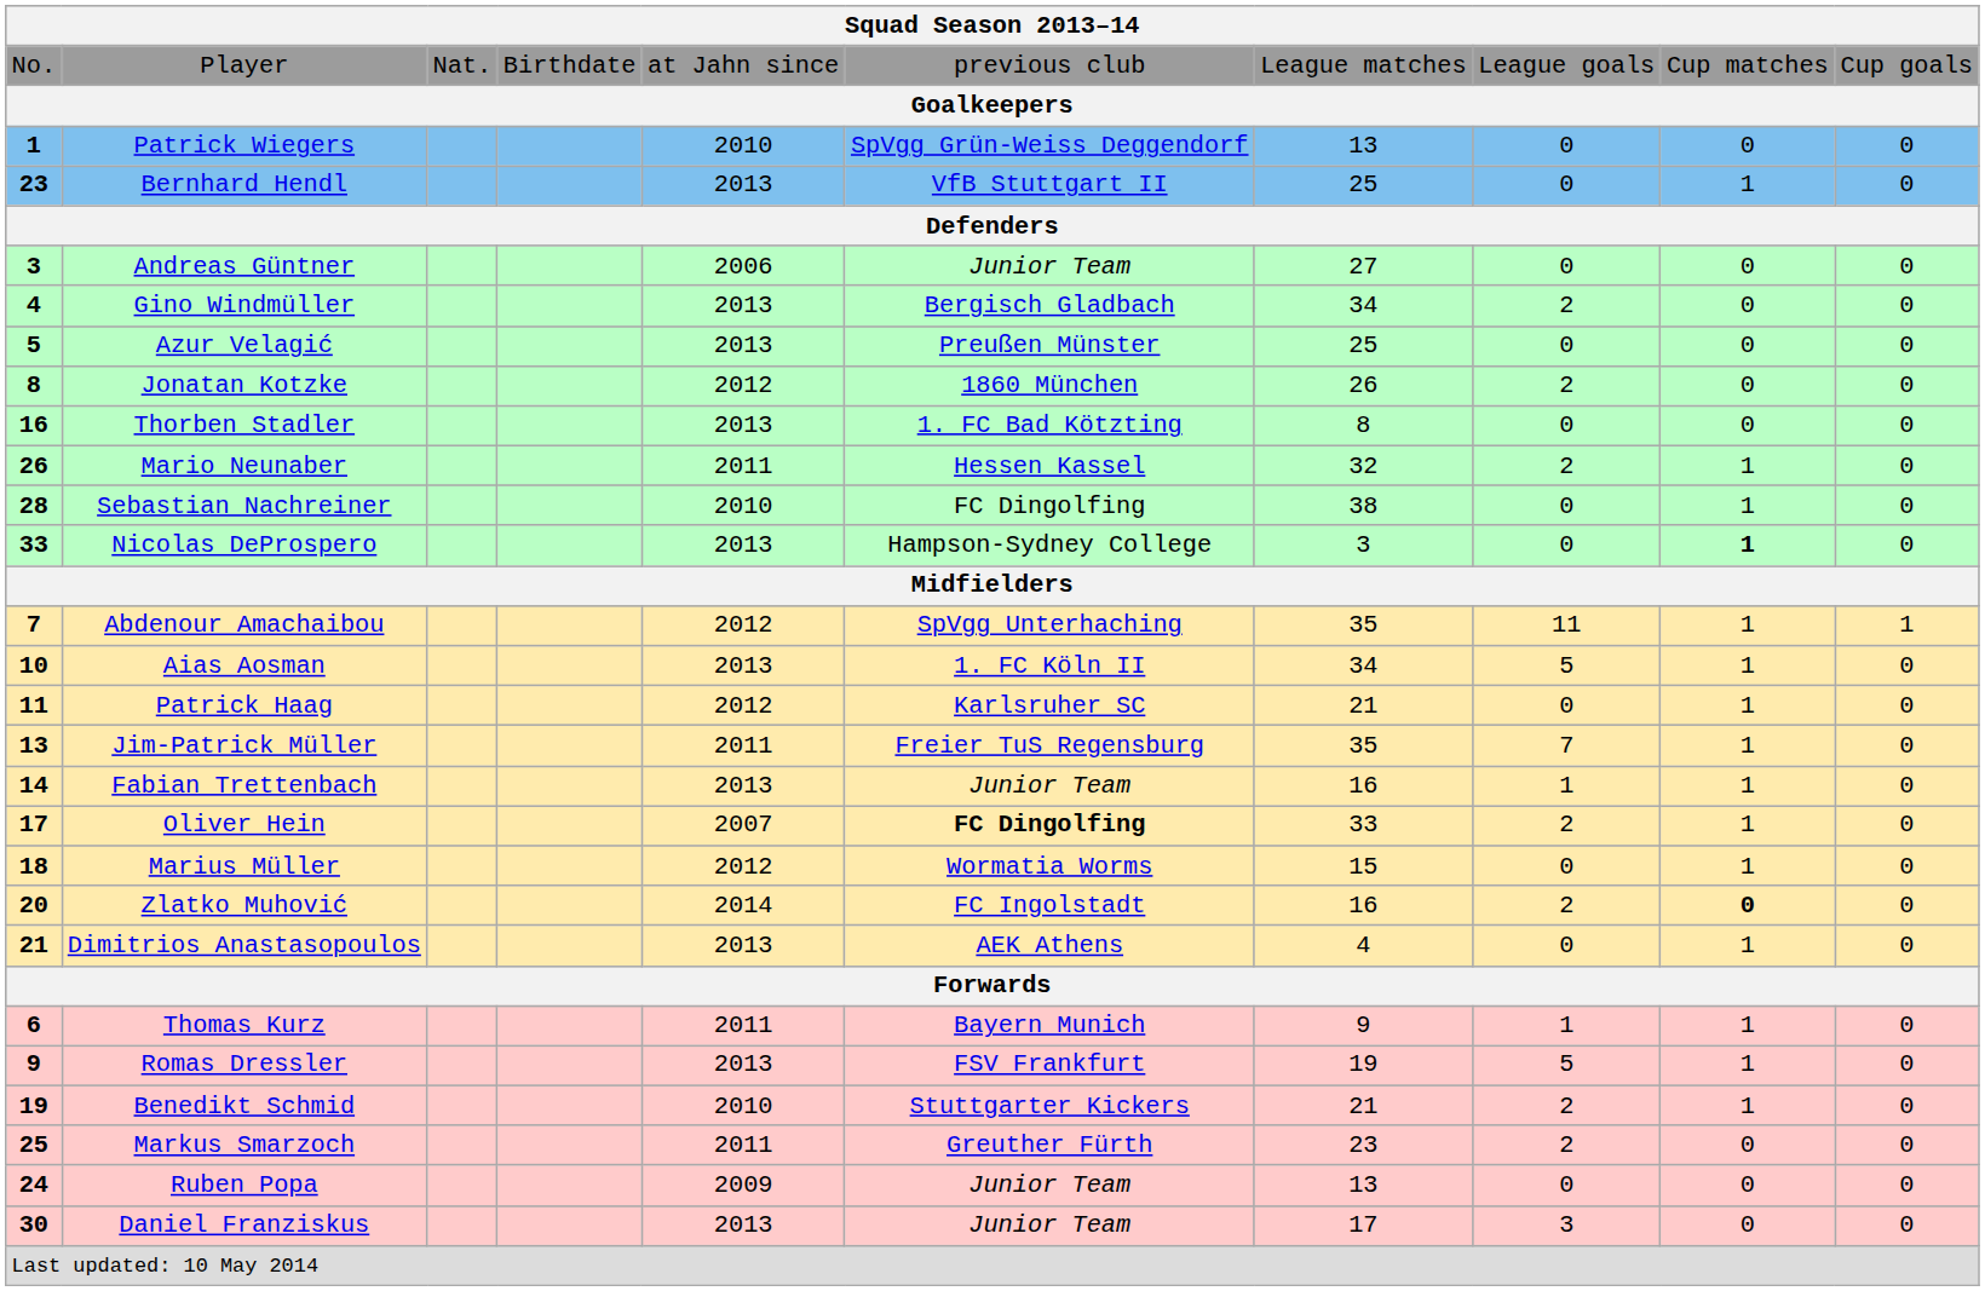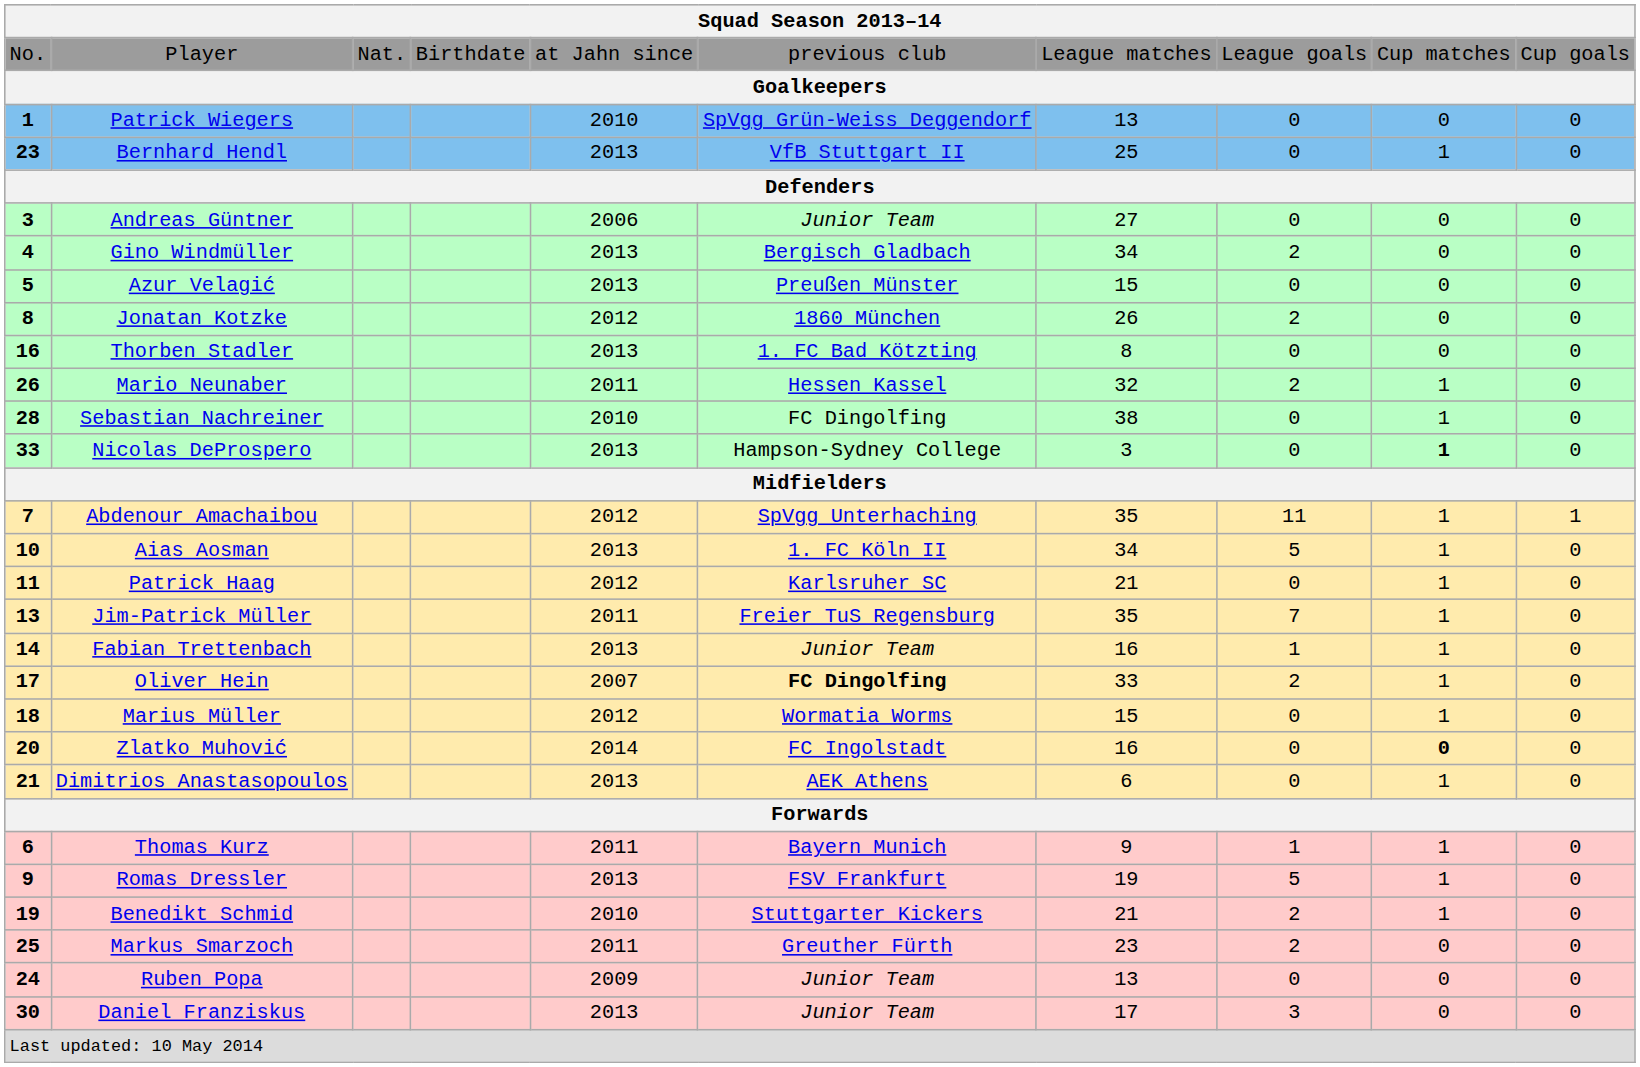 <table class="wikitable">
 <tr style="text-align:center; background:#dcdcdc;">
 <th colspan=12>Squad Season 2013–14</th>
 </tr>
 <tr style="text-align:center; background:#9c9c9c;">
 <td>No.</td>
 <td>Player</td>
 <td>Nat.</td>
 <td>Birthdate</td>
 <td>at Jahn since</td>
 <td>previous club</td>
 <td>League matches</td>
 <td>League goals</td>
 <td>Cup matches</td>
 <td>Cup goals</td>
 </tr>
 <tr style="text-align:center; background:#dcdcdc;">
 <th colspan=12>Goalkeepers</th>
 </tr>
 <tr style="text-align:center; background:#7ec0ee;">
 <td><strong>1</strong></td>
 <td><a href='#'>Patrick Wiegers</a></td>
 <td></td>
 <td></td>
 <td>2010</td>
 <td><a href='#'>SpVgg Grün-Weiss Deggendorf</a></td>
 <td>13</td>
 <td>0</td>
 <td>0</td>
 <td>0</td>
 </tr>
 <tr style="text-align:center; background:#7ec0ee;">
 <td><strong>23</strong></td>
 <td><a href='#'>Bernhard Hendl</a></td>
 <td></td>
 <td></td>
 <td>2013</td>
 <td><a href='#'>VfB Stuttgart II</a></td>
 <td>25</td>
 <td>0</td>
 <td>1</td>
 <td>0</td>
 </tr>
 <tr style="text-align:center; background:#dcdcdc;">
 <th colspan=12>Defenders</th>
 </tr>
 <tr style="text-align:center; background:#b9ffc5;">
 <td><strong>3</strong></td>
 <td><a href='#'>Andreas Güntner</a></td>
 <td></td>
 <td></td>
 <td>2006</td>
 <td><em>Junior Team</em></td>
 <td>27</td>
 <td>0</td>
 <td>0</td>
 <td>0</td>
 </tr>
 <tr style="text-align:center; background:#b9ffc5;">
 <td><strong>4</strong></td>
 <td><a href='#'>Gino Windmüller</a></td>
 <td></td>
 <td></td>
 <td>2013</td>
 <td><a href='#'>Bergisch Gladbach</a></td>
 <td>34</td>
 <td>2</td>
 <td>0</td>
 <td>0</td>
 </tr>
 <tr style="text-align:center; background:#b9ffc5;">
 <td><strong>5</strong></td>
 <td><a href='#'>Azur Velagić</a></td>
 <td></td>
 <td></td>
 <td>2013</td>
 <td><a href='#'>Preußen Münster</a></td>
-<td>25</td>
+<td>15</td>
 <td>0</td>
 <td>0</td>
 <td>0</td>
 </tr>
 <tr style="text-align:center; background:#b9ffc5;">
 <td><strong>8</strong></td>
 <td><a href='#'>Jonatan Kotzke</a></td>
 <td></td>
 <td></td>
 <td>2012</td>
 <td><a href='#'>1860 München</a></td>
 <td>26</td>
 <td>2</td>
 <td>0</td>
 <td>0</td>
 </tr>
 <tr style="text-align:center; background:#b9ffc5;">
 <td><strong>16</strong></td>
 <td><a href='#'>Thorben Stadler</a></td>
 <td></td>
 <td></td>
 <td>2013</td>
 <td><a href='#'>1. FC Bad Kötzting</a></td>
 <td>8</td>
 <td>0</td>
 <td>0</td>
 <td>0</td>
 </tr>
 <tr style="text-align:center; background:#b9ffc5;">
 <td><strong>26</strong></td>
 <td><a href='#'>Mario Neunaber</a></td>
 <td></td>
 <td></td>
 <td>2011</td>
 <td><a href='#'>Hessen Kassel</a></td>
 <td>32</td>
 <td>2</td>
 <td>1</td>
 <td>0</td>
 </tr>
 <tr style="text-align:center; background:#b9ffc5;">
 <td><strong>28</strong></td>
 <td><a href='#'>Sebastian Nachreiner</a></td>
 <td></td>
 <td></td>
 <td>2010</td>
 <td>FC Dingolfing</td>
 <td>38</td>
 <td>0</td>
 <td>1</td>
 <td>0</td>
 </tr>
 <tr style="text-align:center; background:#b9ffc5;">
 <td><strong>33</strong></td>
 <td><a href='#'>Nicolas DeProspero</a></td>
 <td></td>
 <td></td>
 <td>2013</td>
 <td>Hampson-Sydney College</td>
 <td>3</td>
 <td>0</td>
 <td><strong>1</strong></td>
 <td>0</td>
 </tr>
 <tr style="text-align:center; background:#dcdcdc;">
 <th colspan=12>Midfielders</th>
 </tr>
 <tr style="text-align:center; background:#ffebad;">
 <td><strong>7</strong></td>
 <td><a href='#'>Abdenour Amachaibou</a></td>
 <td></td>
 <td></td>
 <td>2012</td>
 <td><a href='#'>SpVgg Unterhaching</a></td>
 <td>35</td>
 <td>11</td>
 <td>1</td>
 <td>1</td>
 </tr>
 <tr style="text-align:center; background:#ffebad;">
 <td><strong>10</strong></td>
 <td><a href='#'>Aias Aosman</a></td>
 <td></td>
 <td></td>
 <td>2013</td>
 <td><a href='#'>1. FC Köln II</a></td>
 <td>34</td>
 <td>5</td>
 <td>1</td>
 <td>0</td>
 </tr>
 <tr style="text-align:center; background:#ffebad;">
 <td><strong>11</strong></td>
 <td><a href='#'>Patrick Haag</a></td>
 <td></td>
 <td></td>
 <td>2012</td>
 <td><a href='#'>Karlsruher SC</a></td>
 <td>21</td>
 <td>0</td>
 <td>1</td>
 <td>0</td>
 </tr>
 <tr style="text-align:center; background:#ffebad;">
 <td><strong>13</strong></td>
 <td><a href='#'>Jim-Patrick Müller</a></td>
 <td></td>
 <td></td>
 <td>2011</td>
 <td><a href='#'>Freier TuS Regensburg</a></td>
 <td>35</td>
 <td>7</td>
 <td>1</td>
 <td>0</td>
 </tr>
 <tr style="text-align:center; background:#ffebad;">
 <td><strong>14</strong></td>
 <td><a href='#'>Fabian Trettenbach</a></td>
 <td></td>
 <td></td>
 <td>2013</td>
 <td><em>Junior Team</em></td>
 <td>16</td>
 <td>1</td>
 <td>1</td>
 <td>0</td>
 </tr>
 <tr style="text-align:center; background:#ffebad;">
 <td><strong>17</strong></td>
 <td><a href='#'>Oliver Hein</a></td>
 <td></td>
 <td></td>
 <td>2007</td>
 <td><strong>FC Dingolfing</strong></td>
 <td>33</td>
 <td>2</td>
 <td>1</td>
 <td>0</td>
 </tr>
 <tr style="text-align:center; background:#ffebad;">
 <td><strong>18</strong></td>
 <td><a href='#'>Marius Müller</a></td>
 <td></td>
 <td></td>
 <td>2012</td>
 <td><a href='#'>Wormatia Worms</a></td>
 <td>15</td>
 <td>0</td>
 <td>1</td>
 <td>0</td>
 </tr>
 <tr style="text-align:center; background:#ffebad;">
 <td><strong>20</strong></td>
 <td><a href='#'>Zlatko Muhović</a></td>
 <td></td>
 <td></td>
 <td>2014</td>
 <td><a href='#'>FC Ingolstadt</a></td>
 <td>16</td>
-<td>2</td>
+<td>0</td>
 <td><strong>0</strong></td>
 <td>0</td>
 </tr>
 <tr style="text-align:center; background:#ffebad;">
 <td><strong>21</strong></td>
 <td><a href='#'>Dimitrios Anastasopoulos</a></td>
 <td></td>
 <td></td>
 <td>2013</td>
 <td><a href='#'>AEK Athens</a></td>
-<td>4</td>
+<td>6</td>
 <td>0</td>
 <td>1</td>
 <td>0</td>
 </tr>
 <tr style="text-align:center; background:#dcdcdc;">
 <th colspan=12>Forwards</th>
 </tr>
 <tr style="text-align:center; background:#ffcbcb;">
 <td><strong>6</strong></td>
 <td><a href='#'>Thomas Kurz</a></td>
 <td></td>
 <td></td>
 <td>2011</td>
 <td><a href='#'>Bayern Munich</a></td>
 <td>9</td>
 <td>1</td>
 <td>1</td>
 <td>0</td>
 </tr>
 <tr style="text-align:center; background:#ffcbcb;">
 <td><strong>9</strong></td>
 <td><a href='#'>Romas Dressler</a></td>
 <td></td>
 <td></td>
 <td>2013</td>
 <td><a href='#'>FSV Frankfurt</a></td>
 <td>19</td>
 <td>5</td>
 <td>1</td>
 <td>0</td>
 </tr>
 <tr style="text-align:center; background:#ffcbcb;">
 <td><strong>19</strong></td>
 <td><a href='#'>Benedikt Schmid</a></td>
 <td></td>
 <td></td>
 <td>2010</td>
 <td><a href='#'>Stuttgarter Kickers</a></td>
 <td>21</td>
 <td>2</td>
 <td>1</td>
 <td>0</td>
 </tr>
 <tr style="text-align:center; background:#ffcbcb;">
 <td><strong>25</strong></td>
 <td><a href='#'>Markus Smarzoch</a></td>
 <td></td>
 <td></td>
 <td>2011</td>
 <td><a href='#'>Greuther Fürth</a></td>
 <td>23</td>
 <td>2</td>
 <td>0</td>
 <td>0</td>
 </tr>
 <tr style="text-align:center; background:#ffcbcb;">
 <td><strong>24</strong></td>
 <td><a href='#'>Ruben Popa</a></td>
 <td></td>
 <td></td>
 <td>2009</td>
 <td><em>Junior Team</em></td>
 <td>13</td>
 <td>0</td>
 <td>0</td>
 <td>0</td>
 </tr>
 <tr style="text-align:center; background:#ffcbcb;">
 <td><strong>30</strong></td>
 <td><a href='#'>Daniel Franziskus</a></td>
 <td></td>
 <td></td>
 <td>2013</td>
 <td><em>Junior Team</em></td>
 <td>17</td>
 <td>3</td>
 <td>0</td>
 <td>0</td>
 </tr>
 <tr style="text-align:left; background:#dcdcdc;">
 <td colspan=12><small>Last updated: 10 May 2014</small></td>
 </tr>
 </table>
